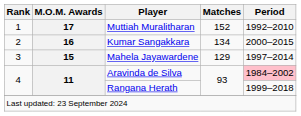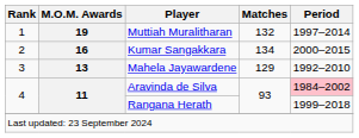 <table class="wikitable plainrowheaders sortable">
 <tr>
 <th scope=col>Rank</th>
 <th scope=col>M.O.M. Awards</th>
 <th scope=col>Player</th>
 <th scope=col>Matches</th>
 <th scope=col>Period</th>
 </tr>
 <tr>
 <td style="text-align:center">1</td>
-<th scope=row style=text-align:center;>17</th>
+<th scope=row style=text-align:center;>19</th>
 <td><a href='#'>Muttiah Muralitharan</a></td>
-<td style="text-align:center">152</td>
-<td>1992–2010</td>
+<td style="text-align:center">132</td>
+<td>1997–2014</td>
 </tr>
 <tr>
 <td style="text-align:center">2</td>
 <th scope=row style=text-align:center;>16</th>
 <td><a href='#'>Kumar Sangakkara</a></td>
 <td style="text-align:center">134</td>
 <td>2000–2015</td>
 </tr>
 <tr>
 <td style="text-align:center">3</td>
-<th scope=row style=text-align:center;>15</th>
+<th scope=row style=text-align:center;>13</th>
 <td><a href='#'>Mahela Jayawardene</a></td>
 <td style="text-align:center">129</td>
-<td>1997–2014</td>
+<td>1992–2010</td>
 </tr>
 <tr>
 <td style="text-align:center" rowspan=2>4</td>
 <th scope=row style=text-align:center; rowspan=2>11</th>
 <td><a href='#'>Aravinda de Silva</a></td>
 <td style="text-align:center" rowspan=2>93</td>
 <td style="background: pink;">1984–2002</td>
 </tr>
 <tr>
 <td><a href='#'>Rangana Herath</a></td>
 <td>1999–2018</td>
 </tr>
 <tr>
 </tr>
 <tr class=sortbottom>
 <td colspan=5><small>Last updated: 23 September 2024</small></td>
 </tr>
 </table>
